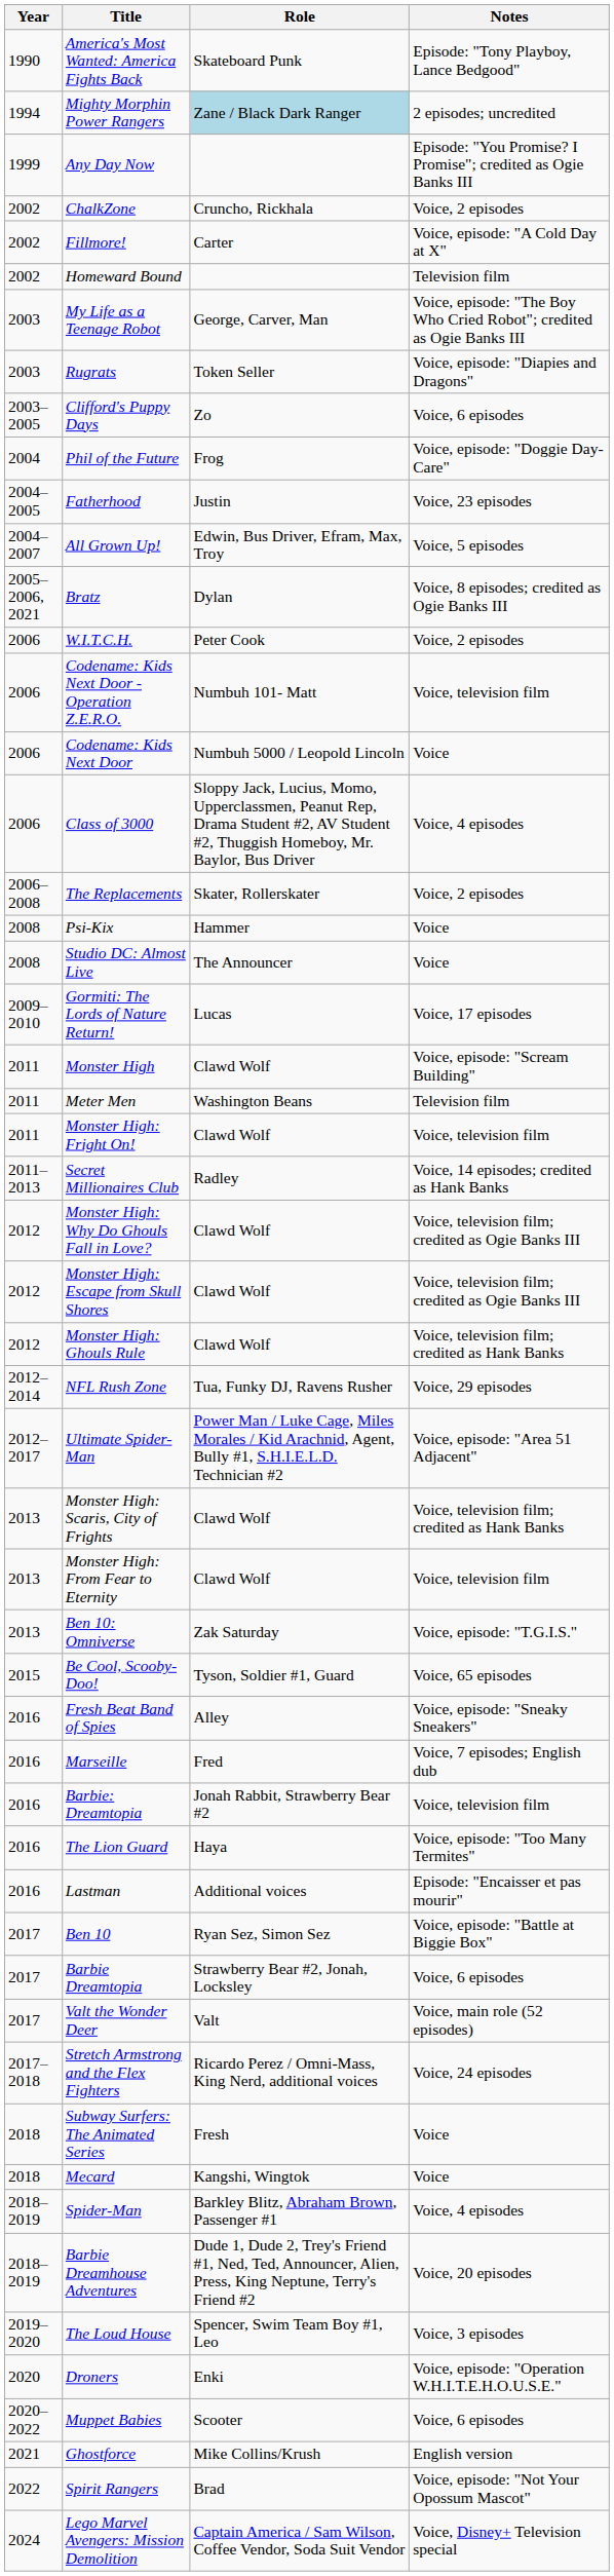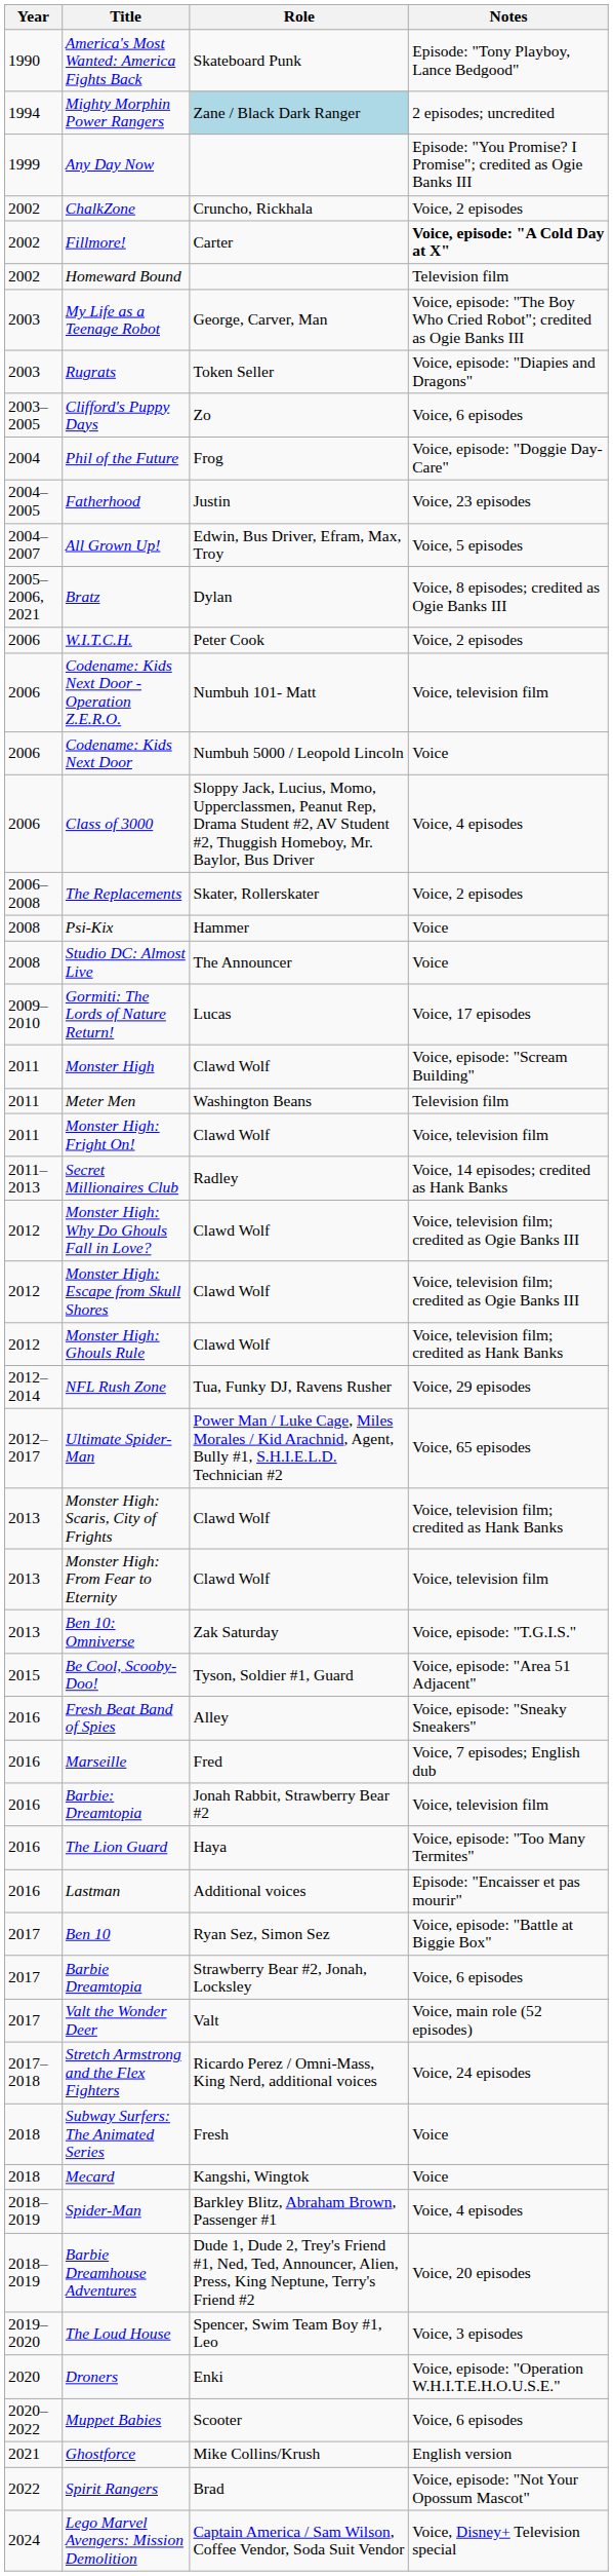 <table class="wikitable sortable">
 <tr>
 <th>Year</th>
 <th>Title</th>
 <th>Role</th>
 <th>Notes</th>
 </tr>
 <tr>
 <td>1990</td>
 <td><em><a href='#'>America's Most Wanted: America Fights Back</a></em></td>
 <td>Skateboard Punk</td>
 <td>Episode: "Tony Playboy, Lance Bedgood"</td>
 </tr>
 <tr>
 <td>1994</td>
 <td><em><a href='#'>Mighty Morphin Power Rangers</a></em></td>
 <td style="background: lightblue;">Zane / Black Dark Ranger</td>
 <td>2 episodes; uncredited</td>
 </tr>
 <tr>
 <td>1999</td>
 <td><em><a href='#'>Any Day Now</a></em></td>
 <td></td>
 <td>Episode: "You Promise? I Promise"; credited as Ogie Banks III</td>
 </tr>
 <tr>
 <td>2002</td>
 <td><em><a href='#'>ChalkZone</a></em></td>
 <td>Cruncho, Rickhala</td>
 <td>Voice, 2 episodes</td>
 </tr>
 <tr>
 <td>2002</td>
 <td><em><a href='#'>Fillmore!</a></em></td>
 <td>Carter</td>
-<td>Voice, episode: "A Cold Day at X"</td>
+<td><strong>Voice, episode: "A Cold Day at X"</strong></td>
 </tr>
 <tr>
 <td>2002</td>
 <td><em>Homeward Bound</em></td>
 <td></td>
 <td>Television film</td>
 </tr>
 <tr>
 <td>2003</td>
 <td><em><a href='#'>My Life as a Teenage Robot</a></em></td>
 <td>George, Carver, Man</td>
 <td>Voice, episode: "The Boy Who Cried Robot"; credited as Ogie Banks III</td>
 </tr>
 <tr>
 <td>2003</td>
 <td><em><a href='#'>Rugrats</a></em></td>
 <td>Token Seller</td>
 <td>Voice, episode: "Diapies and Dragons"</td>
 </tr>
 <tr>
 <td>2003–2005</td>
 <td><em><a href='#'>Clifford's Puppy Days</a></em></td>
 <td>Zo</td>
 <td>Voice, 6 episodes</td>
 </tr>
 <tr>
 <td>2004</td>
 <td><em><a href='#'>Phil of the Future</a></em></td>
 <td>Frog</td>
 <td>Voice, episode: "Doggie Day-Care"</td>
 </tr>
 <tr>
 <td>2004–2005</td>
 <td><em><a href='#'>Fatherhood</a></em></td>
 <td>Justin</td>
 <td>Voice, 23 episodes</td>
 </tr>
 <tr>
 <td>2004–2007</td>
 <td><em><a href='#'>All Grown Up!</a></em></td>
 <td>Edwin, Bus Driver, Efram, Max, Troy</td>
 <td>Voice, 5 episodes</td>
 </tr>
 <tr>
 <td>2005–2006, 2021</td>
 <td><em><a href='#'>Bratz</a></em></td>
 <td>Dylan</td>
 <td>Voice, 8 episodes; credited as Ogie Banks III</td>
 </tr>
 <tr>
 <td>2006</td>
 <td><em><a href='#'>W.I.T.C.H.</a></em></td>
 <td>Peter Cook</td>
 <td>Voice, 2 episodes</td>
 </tr>
 <tr>
 <td>2006</td>
 <td><em><a href='#'>Codename: Kids Next Door - Operation Z.E.R.O.</a></em></td>
 <td>Numbuh 101- Matt</td>
 <td>Voice, television film</td>
 </tr>
 <tr>
 <td>2006</td>
 <td><em><a href='#'>Codename: Kids Next Door</a></em></td>
 <td>Numbuh 5000 / Leopold Lincoln</td>
 <td>Voice</td>
 </tr>
 <tr>
 <td>2006</td>
 <td><em><a href='#'>Class of 3000</a></em></td>
 <td>Sloppy Jack, Lucius, Momo, Upperclassmen, Peanut Rep, Drama Student #2, AV Student #2, Thuggish Homeboy, Mr. Baylor, Bus Driver</td>
 <td>Voice, 4 episodes</td>
 </tr>
 <tr>
 <td>2006–2008</td>
 <td><em><a href='#'>The Replacements</a></em></td>
 <td>Skater, Rollerskater</td>
 <td>Voice, 2 episodes</td>
 </tr>
 <tr>
 <td>2008</td>
 <td><em>Psi-Kix</em></td>
 <td>Hammer</td>
 <td>Voice</td>
 </tr>
 <tr>
 <td>2008</td>
 <td><em><a href='#'>Studio DC: Almost Live</a></em></td>
 <td>The Announcer</td>
 <td>Voice</td>
 </tr>
 <tr>
 <td>2009–2010</td>
 <td><em><a href='#'>Gormiti: The Lords of Nature Return!</a></em></td>
 <td>Lucas</td>
 <td>Voice, 17 episodes</td>
 </tr>
 <tr>
 <td>2011</td>
 <td><em><a href='#'>Monster High</a></em></td>
 <td>Clawd Wolf</td>
 <td>Voice, episode: "Scream Building"</td>
 </tr>
 <tr>
 <td>2011</td>
 <td><em>Meter Men</em></td>
 <td>Washington Beans</td>
 <td>Television film</td>
 </tr>
 <tr>
 <td>2011</td>
 <td><em><a href='#'>Monster High: Fright On!</a></em></td>
 <td>Clawd Wolf</td>
 <td>Voice, television film</td>
 </tr>
 <tr>
 <td>2011–2013</td>
 <td><em><a href='#'>Secret Millionaires Club</a></em></td>
 <td>Radley</td>
 <td>Voice, 14 episodes; credited as Hank Banks</td>
 </tr>
 <tr>
 <td>2012</td>
 <td><em><a href='#'>Monster High: Why Do Ghouls Fall in Love?</a></em></td>
 <td>Clawd Wolf</td>
 <td>Voice, television film; credited as Ogie Banks III</td>
 </tr>
 <tr>
 <td>2012</td>
 <td><em><a href='#'>Monster High: Escape from Skull Shores</a></em></td>
 <td>Clawd Wolf</td>
 <td>Voice, television film; credited as Ogie Banks III</td>
 </tr>
 <tr>
 <td>2012</td>
 <td><em><a href='#'>Monster High: Ghouls Rule</a></em></td>
 <td>Clawd Wolf</td>
 <td>Voice, television film; credited as Hank Banks</td>
 </tr>
 <tr>
 <td>2012–2014</td>
 <td><em><a href='#'>NFL Rush Zone</a></em></td>
 <td>Tua, Funky DJ, Ravens Rusher</td>
 <td>Voice, 29 episodes</td>
 </tr>
 <tr>
 <td>2012–2017</td>
 <td><em><a href='#'>Ultimate Spider-Man</a></em></td>
 <td><a href='#'>Power Man / Luke Cage</a>, <a href='#'>Miles Morales / Kid Arachnid</a>, Agent, Bully #1, <a href='#'>S.H.I.E.L.D.</a> Technician #2</td>
-<td>Voice, episode: "Area 51 Adjacent"</td>
+<td>Voice, 65 episodes</td>
 </tr>
 <tr>
 <td>2013</td>
 <td><em>Monster High: Scaris, City of Frights</em></td>
 <td>Clawd Wolf</td>
 <td>Voice, television film; credited as Hank Banks</td>
 </tr>
 <tr>
 <td>2013</td>
 <td><em>Monster High: From Fear to Eternity</em></td>
 <td>Clawd Wolf</td>
 <td>Voice, television film</td>
 </tr>
 <tr>
 <td>2013</td>
 <td><em><a href='#'>Ben 10: Omniverse</a></em></td>
 <td>Zak Saturday</td>
 <td>Voice, episode: "T.G.I.S."</td>
 </tr>
 <tr>
 <td>2015</td>
 <td><em><a href='#'>Be Cool, Scooby-Doo!</a></em></td>
 <td>Tyson, Soldier #1, Guard</td>
-<td>Voice, 65 episodes</td>
+<td>Voice, episode: "Area 51 Adjacent"</td>
 </tr>
 <tr>
 <td>2016</td>
 <td><em><a href='#'>Fresh Beat Band of Spies</a></em></td>
 <td>Alley</td>
 <td>Voice, episode: "Sneaky Sneakers"</td>
 </tr>
 <tr>
 <td>2016</td>
 <td><em><a href='#'>Marseille</a></em></td>
 <td>Fred</td>
 <td>Voice, 7 episodes; English dub</td>
 </tr>
 <tr>
 <td>2016</td>
 <td><em><a href='#'>Barbie: Dreamtopia</a></em></td>
 <td>Jonah Rabbit, Strawberry Bear #2</td>
 <td>Voice, television film</td>
 </tr>
 <tr>
 <td>2016</td>
 <td><em><a href='#'>The Lion Guard</a></em></td>
 <td>Haya</td>
 <td>Voice, episode: "Too Many Termites"</td>
 </tr>
 <tr>
 <td>2016</td>
 <td><em>Lastman</em></td>
 <td>Additional voices</td>
 <td>Episode: "Encaisser et pas mourir"</td>
 </tr>
 <tr>
 <td>2017</td>
 <td><em><a href='#'>Ben 10</a></em></td>
 <td>Ryan Sez, Simon Sez</td>
 <td>Voice, episode: "Battle at Biggie Box"</td>
 </tr>
 <tr>
 <td>2017</td>
 <td><em><a href='#'>Barbie Dreamtopia</a></em></td>
 <td>Strawberry Bear #2, Jonah, Locksley</td>
 <td>Voice, 6 episodes</td>
 </tr>
 <tr>
 <td>2017</td>
 <td><em><a href='#'>Valt the Wonder Deer</a></em></td>
 <td>Valt</td>
 <td>Voice, main role (52 episodes)</td>
 </tr>
 <tr>
 <td>2017–2018</td>
 <td><em><a href='#'>Stretch Armstrong and the Flex Fighters</a></em></td>
 <td>Ricardo Perez / Omni-Mass, King Nerd, additional voices</td>
 <td>Voice, 24 episodes</td>
 </tr>
 <tr>
 <td>2018</td>
 <td><em><a href='#'>Subway Surfers: The Animated Series</a></em></td>
 <td>Fresh</td>
 <td>Voice</td>
 </tr>
 <tr>
 <td>2018</td>
 <td><em><a href='#'>Mecard</a></em></td>
 <td>Kangshi, Wingtok</td>
 <td>Voice</td>
 </tr>
 <tr>
 <td>2018–2019</td>
 <td><em><a href='#'>Spider-Man</a></em></td>
 <td>Barkley Blitz, <a href='#'>Abraham Brown</a>, Passenger #1</td>
 <td>Voice, 4 episodes</td>
 </tr>
 <tr>
 <td>2018–2019</td>
 <td><em><a href='#'>Barbie Dreamhouse Adventures</a></em></td>
 <td>Dude 1, Dude 2, Trey's Friend #1, Ned, Ted, Announcer, Alien, Press, King Neptune, Terry's Friend #2</td>
 <td>Voice, 20 episodes</td>
 </tr>
 <tr>
 <td>2019–2020</td>
 <td><em><a href='#'>The Loud House</a></em></td>
 <td>Spencer, Swim Team Boy #1, Leo</td>
 <td>Voice, 3 episodes</td>
 </tr>
 <tr>
 <td>2020</td>
 <td><em><a href='#'>Droners</a></em></td>
 <td>Enki</td>
 <td>Voice, episode: "Operation W.H.I.T.E.H.O.U.S.E."</td>
 </tr>
 <tr>
 <td>2020–2022</td>
 <td><em><a href='#'>Muppet Babies</a></em></td>
 <td>Scooter</td>
 <td>Voice, 6 episodes</td>
 </tr>
 <tr>
 <td>2021</td>
 <td><em><a href='#'>Ghostforce</a></em></td>
 <td>Mike Collins/Krush</td>
 <td>English version</td>
 </tr>
 <tr>
 <td>2022</td>
 <td><em><a href='#'>Spirit Rangers</a></em></td>
 <td>Brad</td>
 <td>Voice, episode: "Not Your Opossum Mascot"</td>
 </tr>
 <tr>
 <td>2024</td>
 <td><em><a href='#'>Lego Marvel Avengers: Mission Demolition</a></em></td>
 <td><a href='#'>Captain America / Sam Wilson</a>, Coffee Vendor, Soda Suit Vendor</td>
 <td>Voice, <a href='#'>Disney+</a> Television special</td>
 </tr>
 </table>
